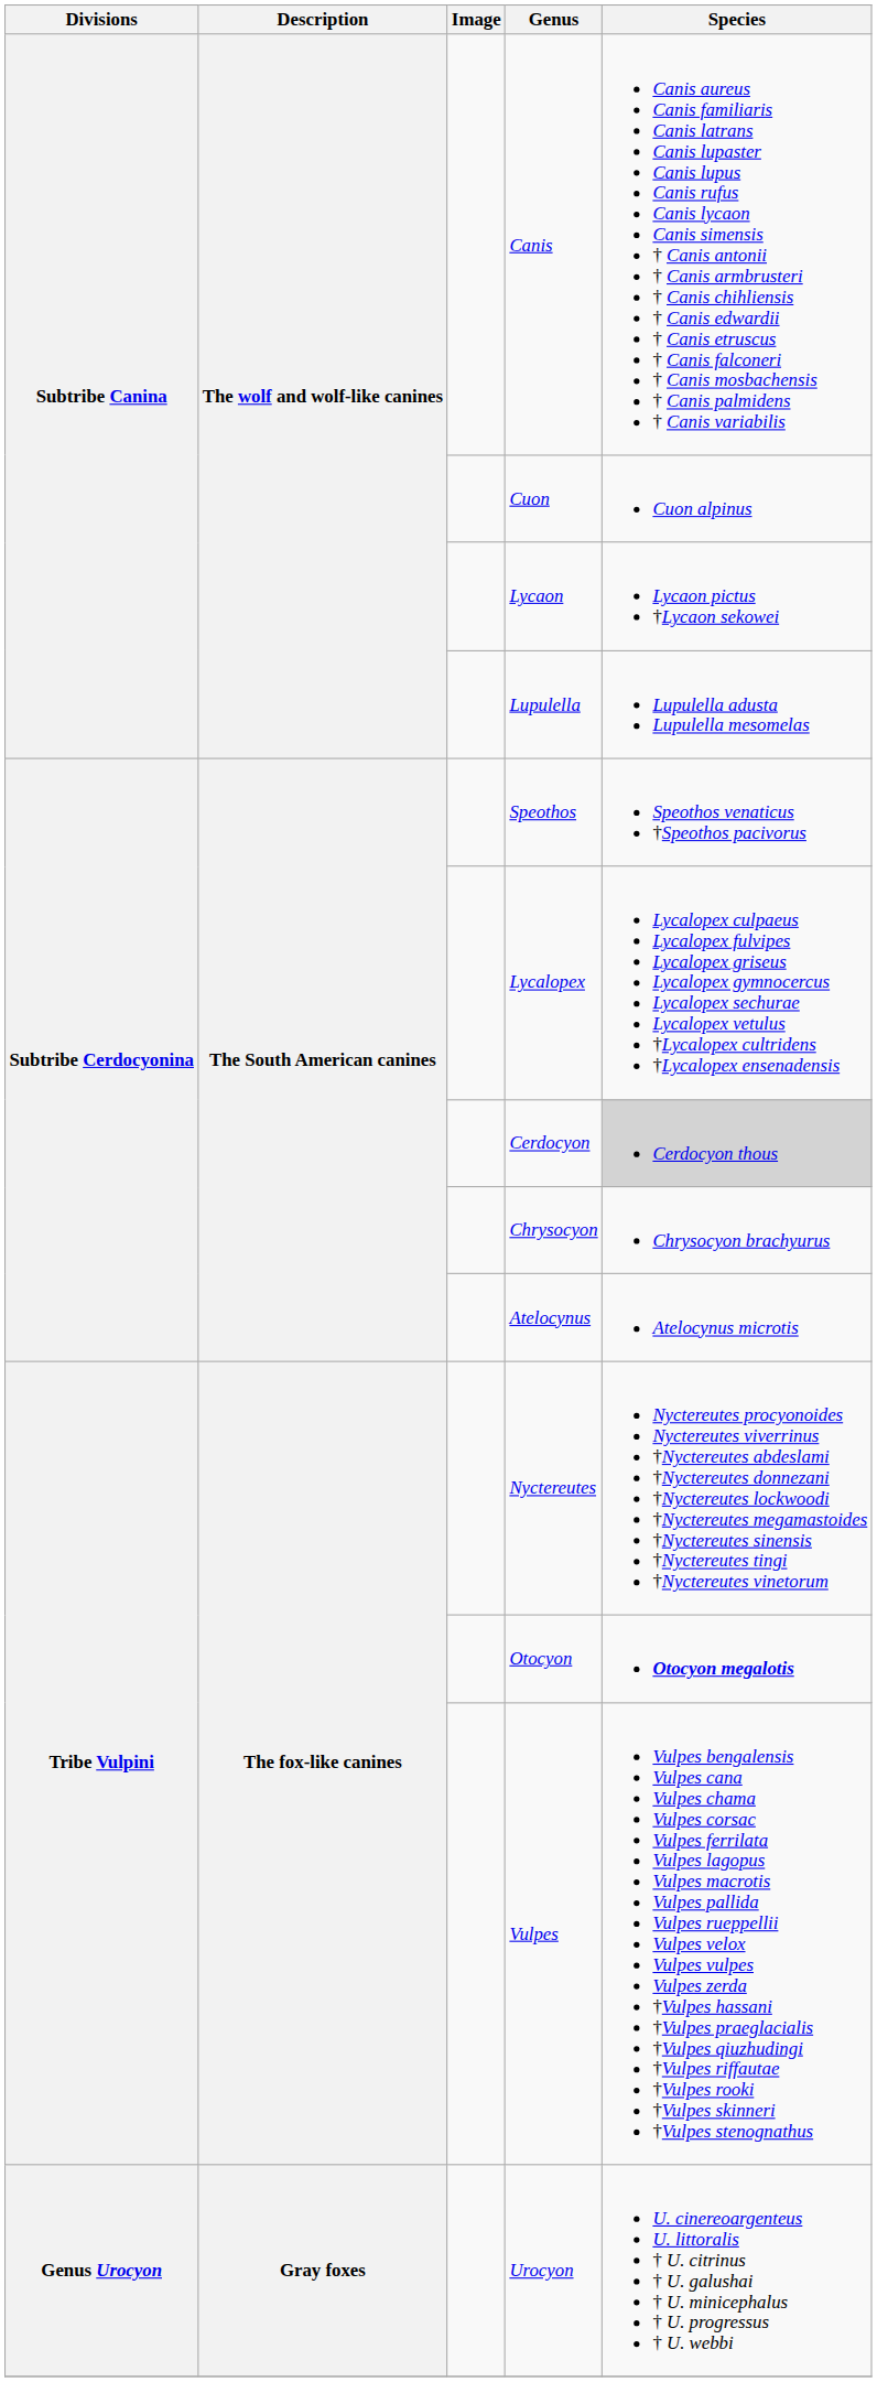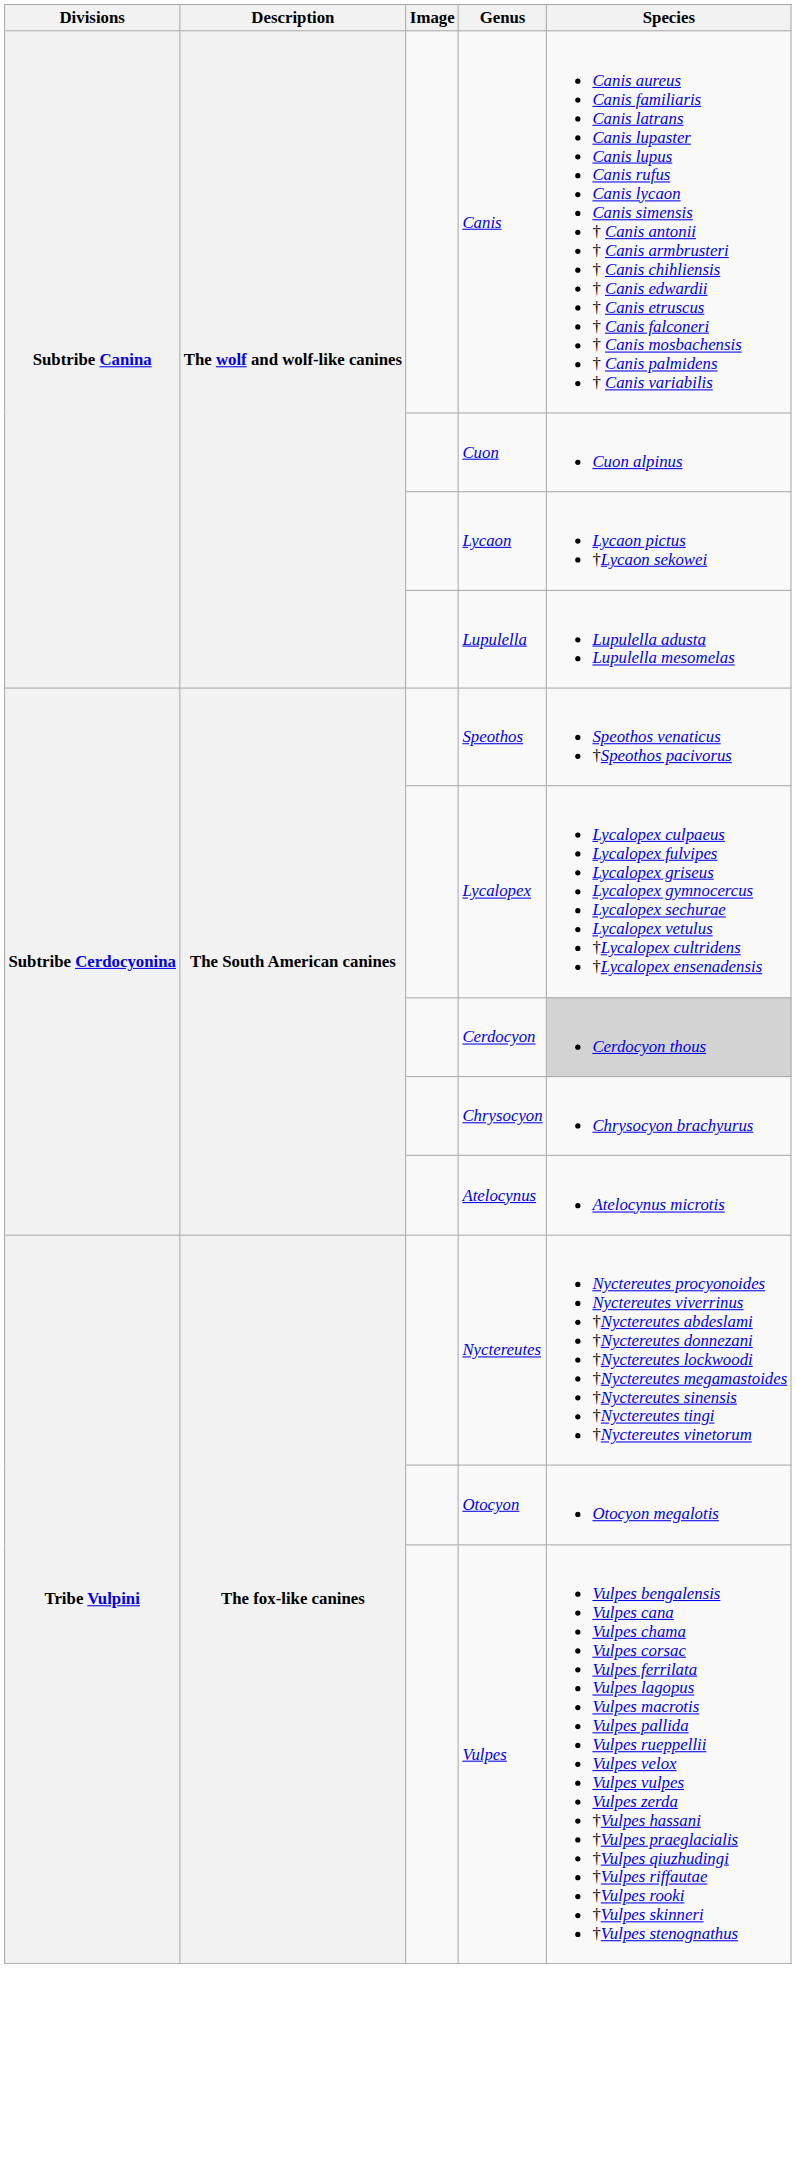 <table class="wikitable collapsible">
 <tr>
 <th>Divisions</th>
 <th>Description</th>
 <th>Image</th>
 <th>Genus</th>
 <th>Species</th>
 </tr>
 <tr>
 <th rowspan="4" style="text-align:center;">Subtribe <a href='#'>Canina</a></th>
 <th rowspan="4" style="text-align:center;">The <a href='#'>wolf</a> and wolf-like canines</th>
 <td></td>
 <td><em><a href='#'>Canis</a></em> </td>
 <td><br><ul><li><em><a href='#'>Canis aureus</a></em></li><li><em><a href='#'>Canis familiaris</a></em></li><li><em><a href='#'>Canis latrans</a></em></li><li><em><a href='#'>Canis lupaster</a></em></li><li><em><a href='#'>Canis lupus</a></em></li><li><em><a href='#'>Canis rufus</a></em></li><li><em><a href='#'>Canis lycaon</a></em></li><li><em><a href='#'>Canis simensis</a></em></li><li>† <em><a href='#'>Canis antonii</a></em></li><li>† <em><a href='#'>Canis armbrusteri</a></em></li><li>† <em><a href='#'>Canis chihliensis</a></em></li><li>† <em><a href='#'>Canis edwardii</a></em></li><li>† <em><a href='#'>Canis etruscus</a></em></li><li>† <em><a href='#'>Canis falconeri</a></em></li><li>† <em><a href='#'>Canis mosbachensis</a></em></li><li>† <em><a href='#'>Canis palmidens</a></em></li><li>† <em><a href='#'>Canis variabilis</a></em></li></ul></td>
 </tr>
 <tr>
 <td></td>
 <td><em><a href='#'>Cuon</a></em> </td>
 <td><br><ul><li><em><a href='#'>Cuon alpinus</a></em></li></ul></td>
 </tr>
 <tr>
 <td></td>
 <td><em><a href='#'>Lycaon</a></em> </td>
 <td><br><ul><li><em><a href='#'>Lycaon pictus</a></em></li><li>†<em><a href='#'>Lycaon sekowei</a></em></li></ul></td>
 </tr>
 <tr>
 <td></td>
 <td><em><a href='#'>Lupulella</a></em> </td>
 <td><br><ul><li><em><a href='#'>Lupulella adusta</a></em></li><li><em><a href='#'>Lupulella mesomelas</a></em></li></ul></td>
 </tr>
 <tr>
 <th rowspan="5" style="text-align:center;">Subtribe <a href='#'>Cerdocyonina</a></th>
 <th rowspan="5" style="text-align:center;">The South American canines</th>
 <td></td>
 <td><em><a href='#'>Speothos</a></em> </td>
 <td><br><ul><li><em><a href='#'>Speothos venaticus</a></em></li><li>†<em><a href='#'>Speothos pacivorus</a></em></li></ul></td>
 </tr>
 <tr>
 <td></td>
 <td><em><a href='#'>Lycalopex</a></em> </td>
 <td><br><ul><li><em><a href='#'>Lycalopex culpaeus</a></em></li><li><em><a href='#'>Lycalopex fulvipes</a></em></li><li><em><a href='#'>Lycalopex griseus</a></em></li><li><em><a href='#'>Lycalopex gymnocercus</a></em></li><li><em><a href='#'>Lycalopex sechurae</a></em></li><li><em><a href='#'>Lycalopex vetulus</a></em></li><li>†<em><a href='#'>Lycalopex cultridens</a></em></li><li>†<em><a href='#'>Lycalopex ensenadensis</a></em></li></ul></td>
 </tr>
 <tr>
 <td></td>
 <td><em><a href='#'>Cerdocyon</a></em> </td>
 <td style="background: lightgrey;"><br><ul><li><em><a href='#'>Cerdocyon thous</a></em></li></ul></td>
 </tr>
 <tr>
 <td></td>
 <td><em><a href='#'>Chrysocyon</a></em> </td>
 <td><br><ul><li><em><a href='#'>Chrysocyon brachyurus</a></em></li></ul></td>
 </tr>
 <tr>
 <td></td>
 <td><em><a href='#'>Atelocynus</a></em> </td>
 <td><br><ul><li><em><a href='#'>Atelocynus microtis</a></em></li></ul></td>
 </tr>
 <tr>
 <th rowspan="3" style="text-align:center;">Tribe <a href='#'>Vulpini</a></th>
 <th rowspan="3" style="text-align:center;">The fox-like canines</th>
 <td></td>
 <td><em><a href='#'>Nyctereutes</a></em> </td>
 <td><br><ul><li><em><a href='#'>Nyctereutes procyonoides</a></em></li><li><em><a href='#'>Nyctereutes viverrinus</a></em></li><li>†<em><a href='#'>Nyctereutes abdeslami</a></em></li><li>†<em><a href='#'>Nyctereutes donnezani</a></em></li><li>†<em><a href='#'>Nyctereutes lockwoodi</a></em></li><li>†<em><a href='#'>Nyctereutes megamastoides</a></em></li><li>†<em><a href='#'>Nyctereutes sinensis</a></em></li><li>†<em><a href='#'>Nyctereutes tingi</a></em></li><li>†<em><a href='#'>Nyctereutes vinetorum</a></em></li></ul></td>
 </tr>
 <tr>
 <td></td>
 <td><em><a href='#'>Otocyon</a></em> </td>
-<td><strong><br><ul><li><em><a href='#'>Otocyon megalotis</a></em></li></ul></strong></td>
+<td><br><ul><li><em><a href='#'>Otocyon megalotis</a></em></li></ul></td>
 </tr>
 <tr>
 <td></td>
 <td><em><a href='#'>Vulpes</a></em> </td>
 <td><br><ul><li><em><a href='#'>Vulpes bengalensis</a></em></li><li><em><a href='#'>Vulpes cana</a></em></li><li><em><a href='#'>Vulpes chama</a></em></li><li><em><a href='#'>Vulpes corsac</a></em></li><li><em><a href='#'>Vulpes ferrilata</a></em></li><li><em><a href='#'>Vulpes lagopus</a></em></li><li><em><a href='#'>Vulpes macrotis</a></em></li><li><em><a href='#'>Vulpes pallida</a></em></li><li><em><a href='#'>Vulpes rueppellii</a></em></li><li><em><a href='#'>Vulpes velox</a></em></li><li><em><a href='#'>Vulpes vulpes</a></em></li><li><em><a href='#'>Vulpes zerda</a></em></li><li>†<em><a href='#'>Vulpes hassani</a></em></li><li>†<em><a href='#'>Vulpes praeglacialis</a></em></li><li>†<em><a href='#'>Vulpes qiuzhudingi</a></em></li><li>†<em><a href='#'>Vulpes riffautae</a></em></li><li>†<em><a href='#'>Vulpes rooki</a></em></li><li>†<em><a href='#'>Vulpes skinneri</a></em></li><li>†<em><a href='#'>Vulpes stenognathus</a></em></li></ul></td>
 </tr>
 <tr>
-<th rowspan="1" style="text-align:center;">Genus <em><a href='#'>Urocyon</a></em></th>
-<th rowspan="1" style="text-align:center;">Gray foxes</th>
-<td></td>
-<td><em><a href='#'>Urocyon</a></em> </td>
-<td><br><ul><li><em><a href='#'>U. cinereoargenteus</a></em></li><li><em><a href='#'>U. littoralis</a></em></li><li>† <em>U. citrinus</em></li><li>† <em>U. galushai</em></li><li>† <em>U. minicephalus</em></li><li>† <em>U. progressus</em></li><li>† <em>U. webbi</em></li></ul></td>
-</tr>
-<tr>
 </tr>
 </table>
